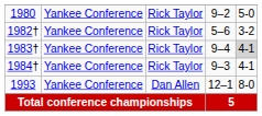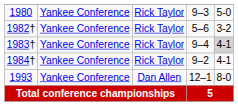 <table class="wikitable" style="text-align:center;">
 <tr>
 </tr>
 <tr>
 <td><a href='#'>1980</a></td>
 <td><a href='#'>Yankee Conference</a></td>
 <td><a href='#'>Rick Taylor</a></td>
-<td>9–2</td>
+<td>9–3</td>
 <td>5-0</td>
 </tr>
 <tr align="center">
 <td><a href='#'>1982</a>†</td>
 <td><a href='#'>Yankee Conference</a></td>
 <td><a href='#'>Rick Taylor</a></td>
 <td>5–6</td>
 <td>3-2</td>
 </tr>
 <tr align="center">
 <td><a href='#'>1983</a>†</td>
 <td><a href='#'>Yankee Conference</a></td>
 <td><a href='#'>Rick Taylor</a></td>
 <td>9–4</td>
 <td style="background: lightgrey;">4-1</td>
 </tr>
 <tr align="center">
 <td><a href='#'>1984</a>†</td>
 <td><a href='#'>Yankee Conference</a></td>
 <td><a href='#'>Rick Taylor</a></td>
-<td>9–3</td>
+<td>9–2</td>
 <td>4-1</td>
 </tr>
 <tr align="center">
 <td><a href='#'>1993</a></td>
 <td><a href='#'>Yankee Conference</a></td>
 <td><a href='#'>Dan Allen</a></td>
 <td>12–1</td>
 <td>8-0</td>
 </tr>
 <tr align="center">
 <td colspan=3 style="background:#CC0000;color:white;"><strong>Total conference championships</strong></td>
 <td colspan=2 style="background:#CC0000;color:white;"><strong>5</strong></td>
 </tr>
 <tr>
 </tr>
 </table>
